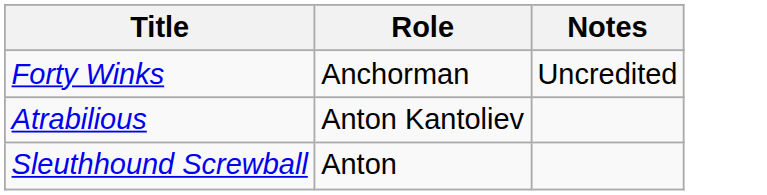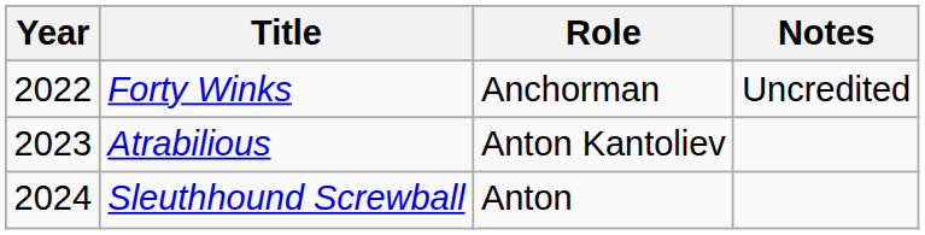 <table class="wikitable sortable">
 <tr>
+<th>Year</th>
 <th>Title</th>
 <th>Role</th>
 <th class="unsortable">Notes</th>
 </tr>
 <tr>
+<td>2022</td>
 <td><em><a href='#'>Forty Winks</a></em></td>
 <td>Anchorman</td>
 <td>Uncredited</td>
 </tr>
 <tr>
+<td>2023</td>
 <td><em><a href='#'>Atrabilious</a></em></td>
 <td>Anton Kantoliev</td>
 <td></td>
 </tr>
 <tr>
+<td>2024</td>
 <td><em><a href='#'>Sleuthhound Screwball</a></em></td>
 <td>Anton</td>
 <td></td>
 </tr>
 </table>
